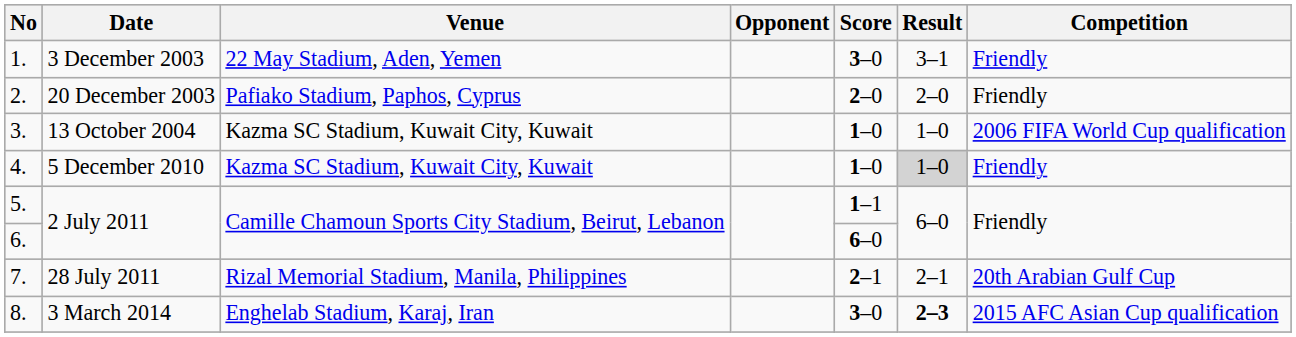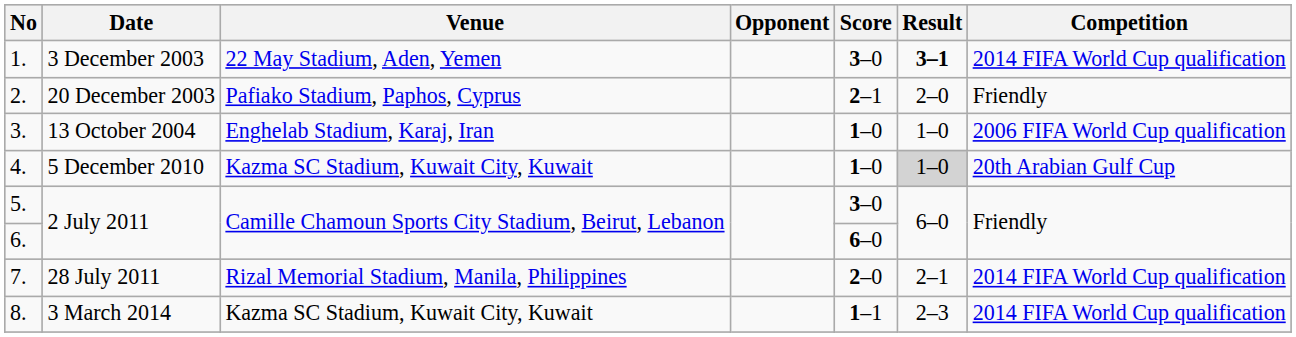 <table class="wikitable" style="font-size:85%;">
 <tr>
 <th>No</th>
 <th>Date</th>
 <th>Venue</th>
 <th>Opponent</th>
 <th>Score</th>
 <th>Result</th>
 <th>Competition</th>
 </tr>
 <tr>
 <td>1.</td>
 <td>3 December 2003</td>
 <td><a href='#'>22 May Stadium</a>, <a href='#'>Aden</a>, <a href='#'>Yemen</a></td>
 <td></td>
 <td align=center><strong>3</strong>–0</td>
-<td align=center>3–1</td>
-<td><a href='#'>Friendly</a></td>
+<td align=center><strong>3–1</strong></td>
+<td><a href='#'>2014 FIFA World Cup qualification</a></td>
 </tr>
 <tr>
 <td>2.</td>
 <td>20 December 2003</td>
 <td><a href='#'>Pafiako Stadium</a>, <a href='#'>Paphos</a>, <a href='#'>Cyprus</a></td>
 <td></td>
-<td align=center><strong>2</strong>–0</td>
+<td align=center><strong>2</strong>–1</td>
 <td align=center>2–0</td>
 <td>Friendly</td>
 </tr>
 <tr>
 <td>3.</td>
 <td>13 October 2004</td>
-<td>Kazma SC Stadium, Kuwait City, Kuwait</td>
+<td><a href='#'>Enghelab Stadium</a>, <a href='#'>Karaj</a>, <a href='#'>Iran</a></td>
 <td></td>
 <td align=center><strong>1</strong>–0</td>
 <td align=center>1–0</td>
 <td><a href='#'>2006 FIFA World Cup qualification</a></td>
 </tr>
 <tr>
 <td>4.</td>
 <td>5 December 2010</td>
 <td><a href='#'>Kazma SC Stadium</a>, <a href='#'>Kuwait City</a>, <a href='#'>Kuwait</a></td>
 <td></td>
 <td align=center><strong>1</strong>–0</td>
 <td align=center style="background: lightgrey;">1–0</td>
-<td><a href='#'>Friendly</a></td>
+<td><a href='#'>20th Arabian Gulf Cup</a></td>
 </tr>
 <tr>
 <td>5.</td>
 <td rowspan="2">2 July 2011</td>
 <td rowspan="2"><a href='#'>Camille Chamoun Sports City Stadium</a>, <a href='#'>Beirut</a>, <a href='#'>Lebanon</a></td>
 <td rowspan="2"></td>
-<td align=center><strong>1</strong>–1</td>
+<td align=center><strong>3</strong>–0</td>
 <td rowspan="2" style="text-align:center">6–0</td>
 <td rowspan="2">Friendly</td>
 </tr>
 <tr>
 <td>6.</td>
 <td align=center><strong>6</strong>–0</td>
 </tr>
 <tr>
 <td>7.</td>
 <td>28 July 2011</td>
 <td><a href='#'>Rizal Memorial Stadium</a>, <a href='#'>Manila</a>, <a href='#'>Philippines</a></td>
 <td></td>
-<td align=center><strong>2</strong>–1</td>
+<td align=center><strong>2</strong>–0</td>
 <td align=center>2–1</td>
-<td><a href='#'>20th Arabian Gulf Cup</a></td>
+<td><a href='#'>2014 FIFA World Cup qualification</a></td>
 </tr>
 <tr>
 <td>8.</td>
 <td>3 March 2014</td>
-<td><a href='#'>Enghelab Stadium</a>, <a href='#'>Karaj</a>, <a href='#'>Iran</a></td>
+<td>Kazma SC Stadium, Kuwait City, Kuwait</td>
 <td></td>
-<td align=center><strong>3</strong>–0</td>
-<td align=center><strong>2–3</strong></td>
-<td><a href='#'>2015 AFC Asian Cup qualification</a></td>
+<td align=center><strong>1</strong>–1</td>
+<td align=center>2–3</td>
+<td><a href='#'>2014 FIFA World Cup qualification</a></td>
 </tr>
 </table>
